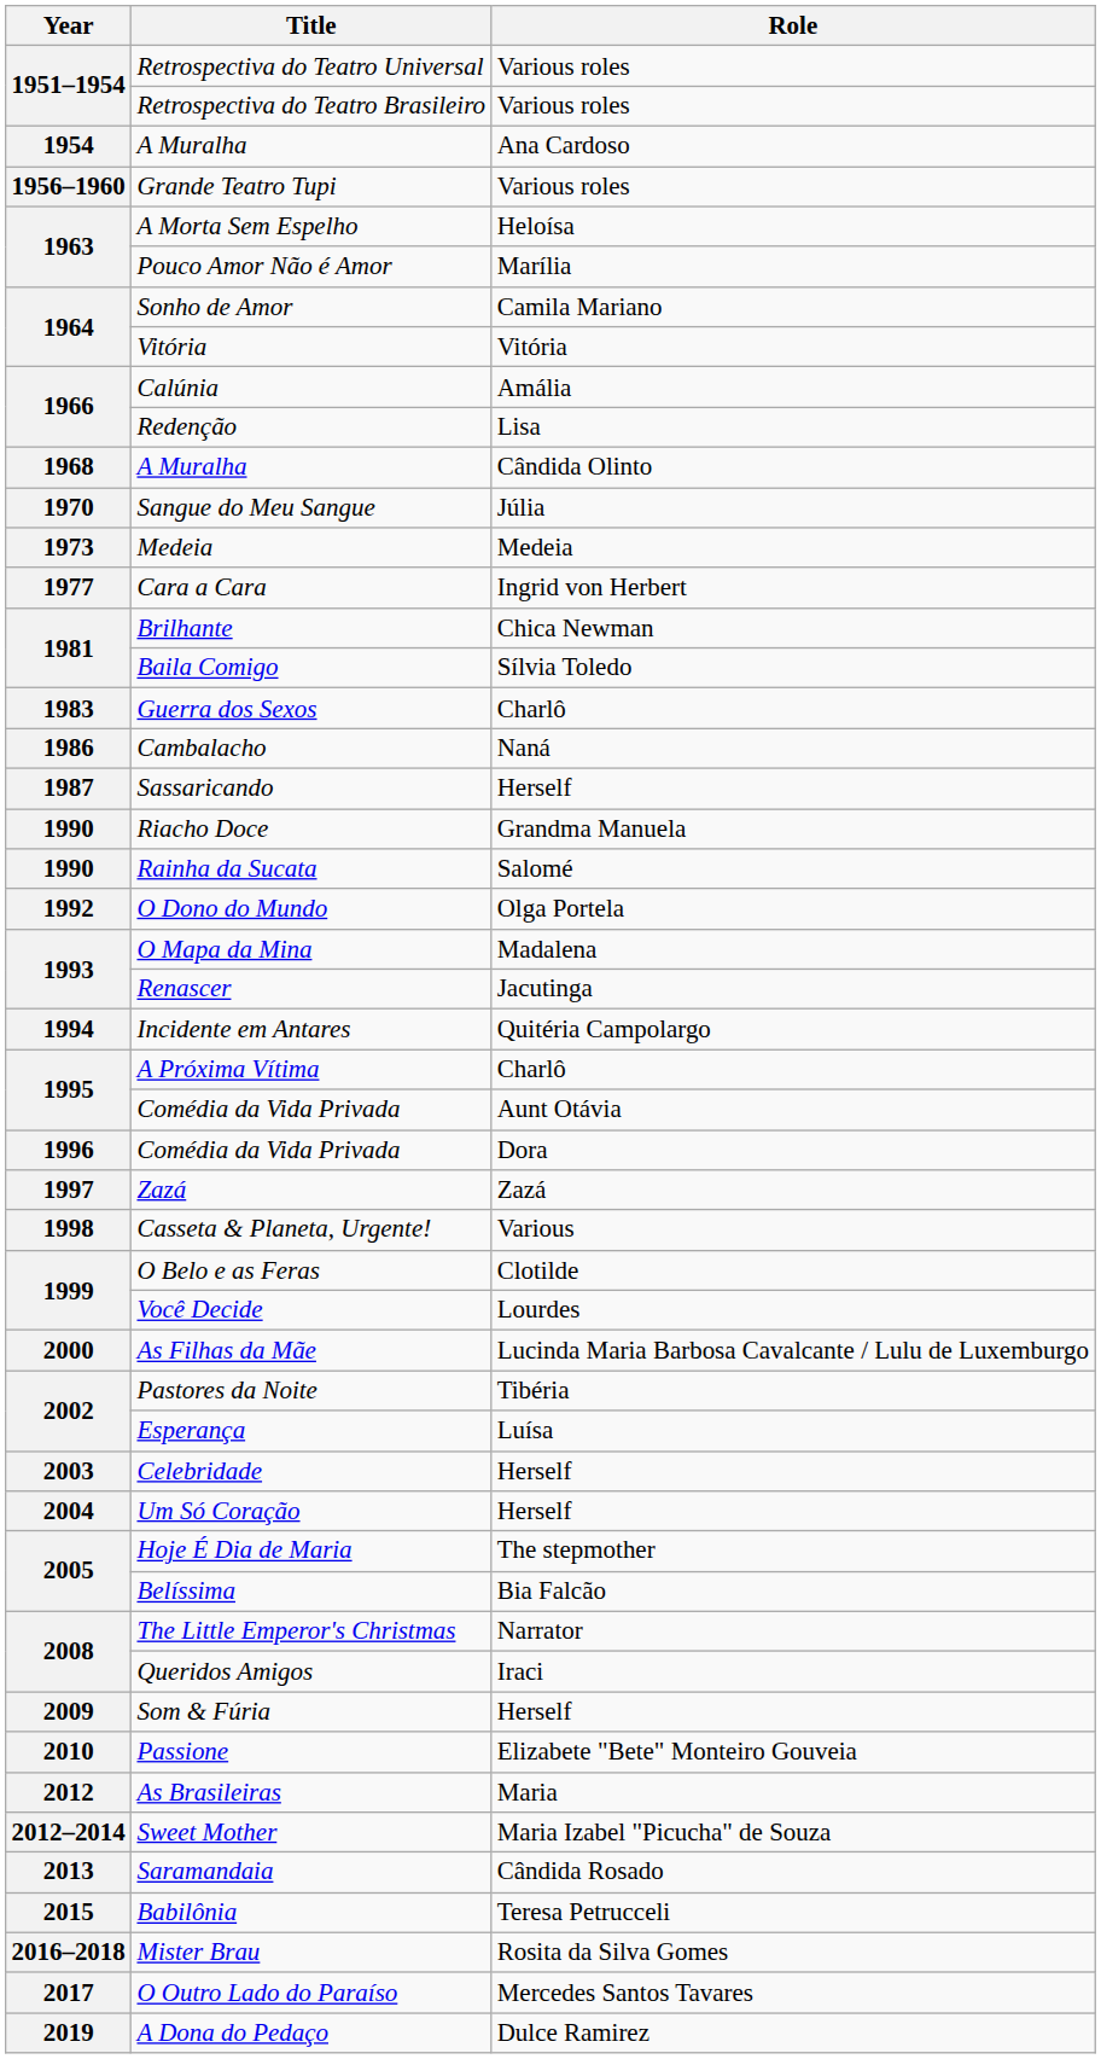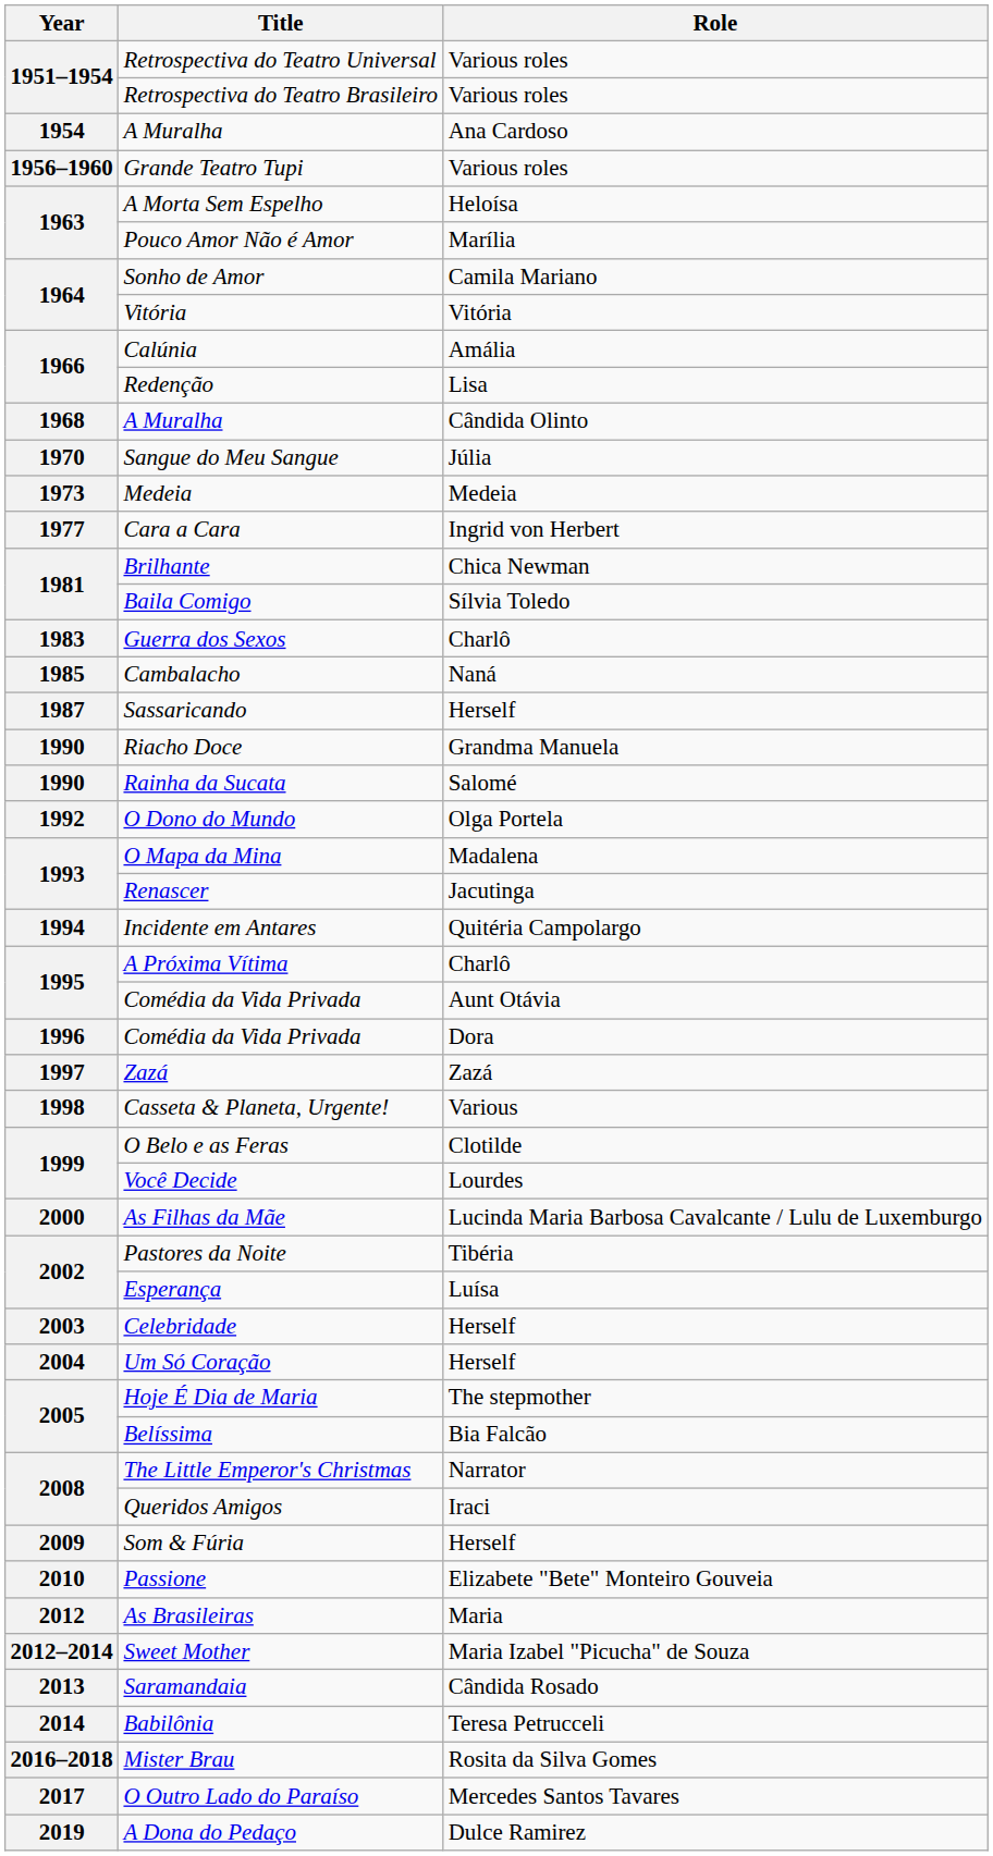 <table class="wikitable sortable">
 <tr valign="top">
 <th>Year</th>
 <th>Title</th>
 <th>Role</th>
 </tr>
 <tr>
 <th rowspan="2">1951–1954</th>
 <td><em>Retrospectiva do Teatro Universal</em></td>
 <td>Various roles</td>
 </tr>
 <tr>
 <td><em>Retrospectiva do Teatro Brasileiro</em></td>
 <td>Various roles</td>
 </tr>
 <tr>
 <th>1954</th>
 <td><em>A Muralha</em></td>
 <td>Ana Cardoso</td>
 </tr>
 <tr>
 <th>1956–1960</th>
 <td><em>Grande Teatro Tupi</em></td>
 <td>Various roles</td>
 </tr>
 <tr>
 <th rowspan="2">1963</th>
 <td><em>A Morta Sem Espelho</em></td>
 <td>Heloísa</td>
 </tr>
 <tr>
 <td><em>Pouco Amor Não é Amor</em></td>
 <td>Marília</td>
 </tr>
 <tr>
 <th rowspan="2">1964</th>
 <td><em>Sonho de Amor</em></td>
 <td>Camila Mariano</td>
 </tr>
 <tr>
 <td><em>Vitória</em></td>
 <td>Vitória</td>
 </tr>
 <tr>
 <th rowspan="2">1966</th>
 <td><em>Calúnia</em></td>
 <td>Amália</td>
 </tr>
 <tr>
 <td><em>Redenção</em></td>
 <td>Lisa</td>
 </tr>
 <tr>
 <th>1968</th>
 <td><em><a href='#'>A Muralha</a></em></td>
 <td>Cândida Olinto</td>
 </tr>
 <tr>
 <th>1970</th>
 <td><em>Sangue do Meu Sangue</em></td>
 <td>Júlia</td>
 </tr>
 <tr>
 <th>1973</th>
 <td><em>Medeia</em></td>
 <td>Medeia</td>
 </tr>
 <tr>
 <th>1977</th>
 <td><em>Cara a Cara</em></td>
 <td>Ingrid von Herbert</td>
 </tr>
 <tr>
 <th rowspan="2">1981</th>
 <td><em><a href='#'>Brilhante</a></em></td>
 <td>Chica Newman</td>
 </tr>
 <tr>
 <td><em><a href='#'>Baila Comigo</a></em></td>
 <td>Sílvia Toledo</td>
 </tr>
 <tr>
 <th>1983</th>
 <td><em><a href='#'>Guerra dos Sexos</a></em></td>
 <td>Charlô</td>
 </tr>
 <tr>
-<th>1986</th>
+<th>1985</th>
 <td><em>Cambalacho</em></td>
 <td>Naná</td>
 </tr>
 <tr>
 <th>1987</th>
 <td><em>Sassaricando</em></td>
 <td>Herself</td>
 </tr>
 <tr>
 <th>1990</th>
 <td><em>Riacho Doce</em></td>
 <td>Grandma Manuela</td>
 </tr>
 <tr>
 <th>1990</th>
 <td><em><a href='#'>Rainha da Sucata</a></em></td>
 <td>Salomé</td>
 </tr>
 <tr>
 <th>1992</th>
 <td><em><a href='#'>O Dono do Mundo</a></em></td>
 <td>Olga Portela</td>
 </tr>
 <tr>
 <th rowspan="2">1993</th>
 <td><em><a href='#'>O Mapa da Mina</a></em></td>
 <td>Madalena</td>
 </tr>
 <tr>
 <td><em><a href='#'>Renascer</a></em></td>
 <td>Jacutinga</td>
 </tr>
 <tr>
 <th>1994</th>
 <td><em>Incidente em Antares</em></td>
 <td>Quitéria Campolargo</td>
 </tr>
 <tr>
 <th rowspan="2">1995</th>
 <td><em><a href='#'>A Próxima Vítima</a></em></td>
 <td>Charlô</td>
 </tr>
 <tr>
 <td><em>Comédia da Vida Privada</em></td>
 <td>Aunt Otávia</td>
 </tr>
 <tr>
 <th>1996</th>
 <td><em>Comédia da Vida Privada</em></td>
 <td>Dora</td>
 </tr>
 <tr>
 <th>1997</th>
 <td><em><a href='#'>Zazá</a></em></td>
 <td>Zazá</td>
 </tr>
 <tr>
 <th>1998</th>
 <td><em>Casseta & Planeta, Urgente!</em></td>
 <td>Various</td>
 </tr>
 <tr>
 <th rowspan="2">1999</th>
 <td><em>O Belo e as Feras</em></td>
 <td>Clotilde</td>
 </tr>
 <tr>
 <td><em><a href='#'>Você Decide</a></em></td>
 <td>Lourdes</td>
 </tr>
 <tr>
 <th>2000</th>
 <td><em><a href='#'>As Filhas da Mãe</a></em></td>
 <td>Lucinda Maria Barbosa Cavalcante / Lulu de Luxemburgo</td>
 </tr>
 <tr>
 <th rowspan="2">2002</th>
 <td><em>Pastores da Noite</em></td>
 <td>Tibéria</td>
 </tr>
 <tr>
 <td><a href='#'><em>Esperança</em></a></td>
 <td>Luísa</td>
 </tr>
 <tr>
 <th>2003</th>
 <td><em><a href='#'>Celebridade</a></em></td>
 <td>Herself</td>
 </tr>
 <tr>
 <th>2004</th>
 <td><em><a href='#'>Um Só Coração</a></em></td>
 <td>Herself</td>
 </tr>
 <tr>
 <th rowspan="2">2005</th>
 <td><em><a href='#'>Hoje É Dia de Maria</a></em></td>
 <td>The stepmother</td>
 </tr>
 <tr>
 <td><em><a href='#'>Belíssima</a></em></td>
 <td>Bia Falcão</td>
 </tr>
 <tr>
 <th rowspan="2">2008</th>
 <td><em><a href='#'>The Little Emperor's Christmas</a></em></td>
 <td>Narrator</td>
 </tr>
 <tr>
 <td><em>Queridos Amigos</em></td>
 <td>Iraci</td>
 </tr>
 <tr>
 <th>2009</th>
 <td><em>Som & Fúria</em></td>
 <td>Herself</td>
 </tr>
 <tr>
 <th>2010</th>
 <td><a href='#'><em>Passione</em></a></td>
 <td>Elizabete "Bete" Monteiro Gouveia</td>
 </tr>
 <tr>
 <th>2012</th>
 <td><em><a href='#'>As Brasileiras</a></em></td>
 <td>Maria</td>
 </tr>
 <tr>
 <th>2012–2014</th>
 <td><em><a href='#'>Sweet Mother</a></em></td>
 <td>Maria Izabel "Picucha" de Souza</td>
 </tr>
 <tr>
 <th>2013</th>
 <td><em><a href='#'>Saramandaia</a></em></td>
 <td>Cândida Rosado</td>
 </tr>
 <tr>
-<th>2015</th>
+<th>2014</th>
 <td><em><a href='#'>Babilônia</a></em></td>
 <td>Teresa Petrucceli</td>
 </tr>
 <tr>
 <th>2016–2018</th>
 <td><em><a href='#'>Mister Brau</a></em></td>
 <td>Rosita da Silva Gomes</td>
 </tr>
 <tr>
 <th>2017</th>
 <td><em><a href='#'>O Outro Lado do Paraíso</a></em></td>
 <td>Mercedes Santos Tavares</td>
 </tr>
 <tr>
 <th>2019</th>
 <td><em><a href='#'>A Dona do Pedaço</a></em></td>
 <td>Dulce Ramirez</td>
 </tr>
 </table>
